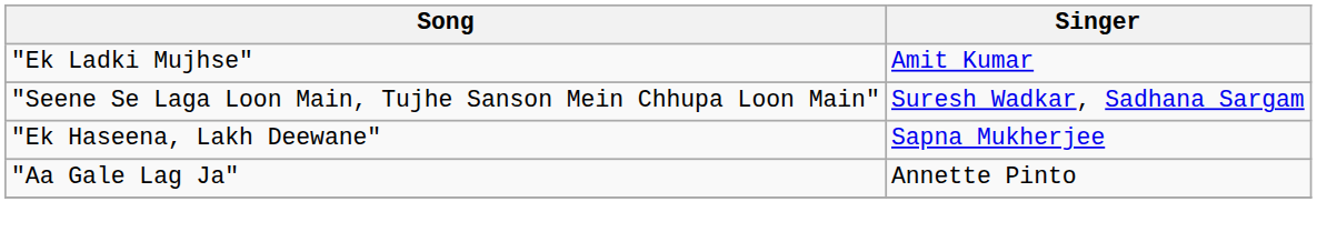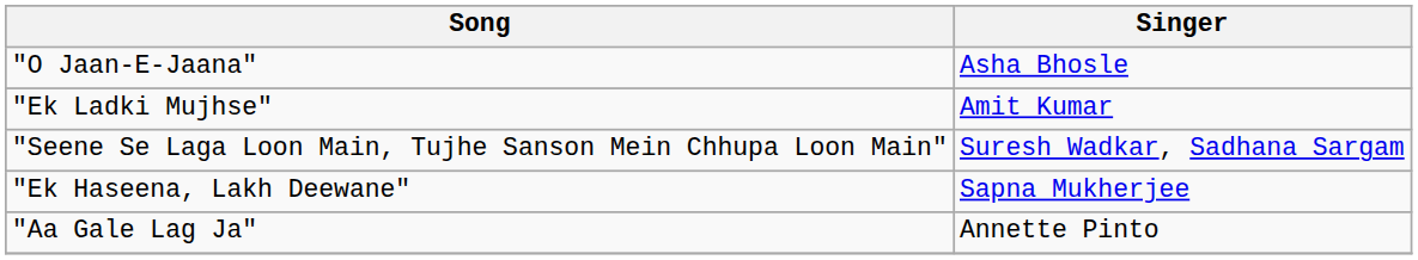 <table class="wikitable" style="font-size:95%;">
 <tr>
 <th>Song</th>
 <th>Singer</th>
+</tr>
+<tr>
+<td>"O Jaan-E-Jaana"</td>
+<td><a href='#'>Asha Bhosle</a></td>
 </tr>
 <tr>
 <td>"Ek Ladki Mujhse"</td>
 <td><a href='#'>Amit Kumar</a></td>
 </tr>
 <tr>
 <td>"Seene Se Laga Loon Main, Tujhe Sanson Mein Chhupa Loon Main"</td>
 <td><a href='#'>Suresh Wadkar</a>, <a href='#'>Sadhana Sargam</a></td>
 </tr>
 <tr>
 <td>"Ek Haseena, Lakh Deewane"</td>
 <td><a href='#'>Sapna Mukherjee</a></td>
 </tr>
 <tr>
 <td>"Aa Gale Lag Ja"</td>
 <td>Annette Pinto</td>
 </tr>
 <tr>
 </tr>
 </table>
